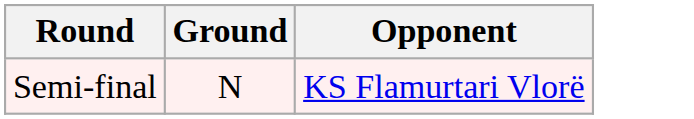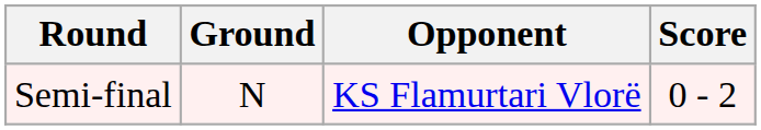 <table class="wikitable sortable">
 <tr>
 <th>Round</th>
 <th>Ground</th>
 <th>Opponent</th>
+<th>Score</th>
 </tr>
 <tr bgcolor=#FFF0F0>
 <td align="center">Semi-final</td>
 <td align="center">N</td>
 <td><a href='#'>KS Flamurtari Vlorë</a></td>
+<td align="center">0 - 2</td>
 </tr>
 </table>
